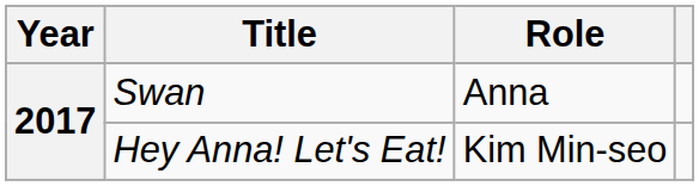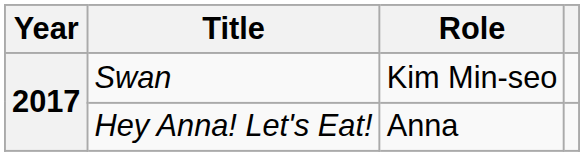 <table class="wikitable plainrowheaders sortable">
 <tr>
 <th scope="col">Year</th>
 <th scope="col">Title</th>
 <th scope="col">Role</th>
 <th scope="col" class="unsortable"></th>
 </tr>
 <tr>
 <th scope="row" rowspan="2">2017</th>
 <td><em>Swan</em></td>
-<td>Anna</td>
+<td>Kim Min-seo</td>
 <td style="text-align:center"></td>
 </tr>
 <tr>
 <td><em>Hey Anna! Let's Eat! </em></td>
-<td>Kim Min-seo</td>
+<td>Anna</td>
 <td style="text-align:center"></td>
 </tr>
 </table>
